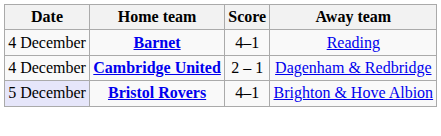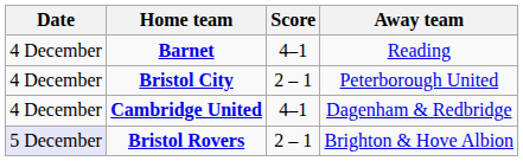 <table class="wikitable" style="text-align: center">
 <tr>
 <th>Date</th>
 <th>Home team</th>
 <th>Score</th>
 <th>Away team</th>
 </tr>
 <tr>
 <td>4 December</td>
 <td><strong><a href='#'>Barnet</a></strong></td>
 <td>4–1</td>
 <td><a href='#'>Reading</a></td>
 </tr>
 <tr>
 <td>4 December</td>
+<td><strong><a href='#'>Bristol City</a></strong></td>
+<td>2 – 1</td>
+<td><a href='#'>Peterborough United</a></td>
+</tr>
+<tr>
+<td>4 December</td>
 <td><strong><a href='#'>Cambridge United</a></strong></td>
-<td>2 – 1</td>
+<td>4–1</td>
 <td><a href='#'>Dagenham & Redbridge</a></td>
 </tr>
 <tr>
 <td style="background: lavender;">5 December</td>
 <td><strong><a href='#'>Bristol Rovers</a></strong></td>
-<td>4–1</td>
+<td>2 – 1</td>
 <td><a href='#'>Brighton & Hove Albion</a></td>
 </tr>
 </table>
